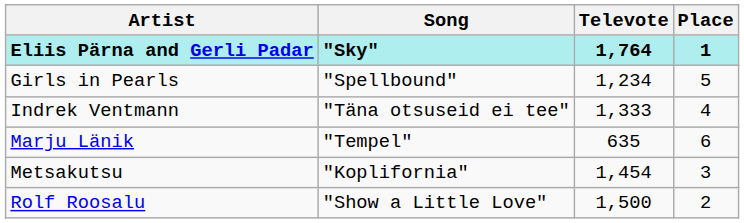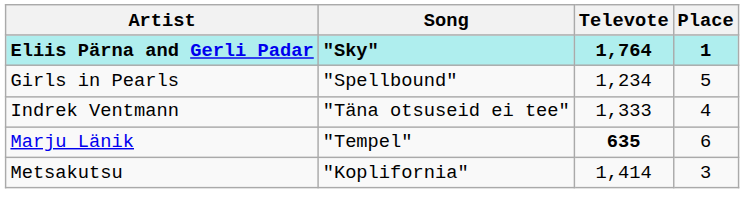 <table class="sortable wikitable" style="margin: 1em auto 1em auto; text-align:center;">
 <tr>
 <th>Artist</th>
 <th>Song</th>
 <th>Televote</th>
 <th>Place</th>
 </tr>
 <tr style="font-weight:bold; background:paleturquoise;">
 <td align="left">Eliis Pärna and <a href='#'>Gerli Padar</a></td>
 <td align="left">"Sky"</td>
 <td>1,764</td>
 <td>1</td>
 </tr>
 <tr>
 <td align="left">Girls in Pearls</td>
 <td align="left">"Spellbound"</td>
 <td>1,234</td>
 <td>5</td>
 </tr>
 <tr>
 <td align="left">Indrek Ventmann</td>
 <td align="left">"Täna otsuseid ei tee"</td>
 <td>1,333</td>
 <td>4</td>
 </tr>
 <tr>
 <td align="left"><a href='#'>Marju Länik</a></td>
 <td align="left">"Tempel"</td>
-<td>635</td>
+<td><strong>635</strong></td>
 <td>6</td>
 </tr>
 <tr>
 <td align="left">Metsakutsu</td>
 <td align="left">"Koplifornia"</td>
-<td>1,454</td>
+<td>1,414</td>
 <td>3</td>
 </tr>
-<tr>
-<td align="left"><a href='#'>Rolf Roosalu</a></td>
-<td align="left">"Show a Little Love"</td>
-<td>1,500</td>
-<td>2</td>
-</tr>
 </table>
